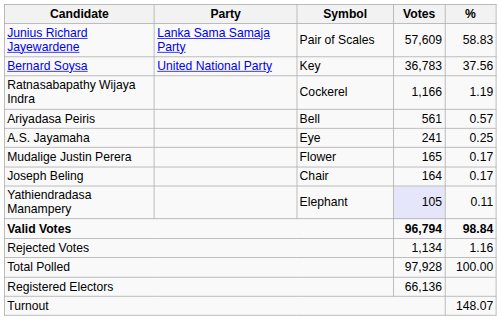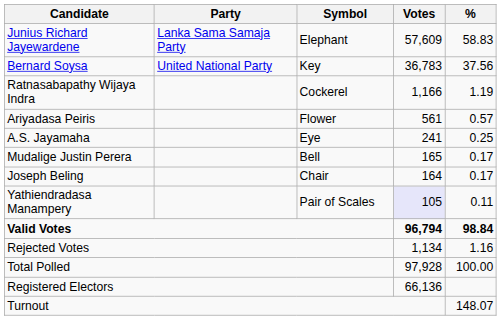 <table class="wikitable" border="1" style="text-align:right;">
 <tr>
 <th align=left width="190">Candidate</th>
 <th align=left width="180">Party</th>
 <th align=left width="120">Symbol</th>
 <th align=left width="60">Votes</th>
 <th align=left width="60">%</th>
 </tr>
 <tr>
 <td align=left><a href='#'>Junius Richard Jayewardene</a></td>
 <td align=left><a href='#'>Lanka Sama Samaja Party</a></td>
-<td align=left>Pair of Scales</td>
+<td align=left>Elephant</td>
 <td>57,609</td>
 <td>58.83</td>
 </tr>
 <tr>
 <td align=left><a href='#'>Bernard Soysa</a></td>
 <td align=left><a href='#'>United National Party</a></td>
 <td align=left>Key</td>
 <td>36,783</td>
 <td>37.56</td>
 </tr>
 <tr>
 <td align=left>Ratnasabapathy Wijaya Indra</td>
 <td></td>
 <td align=left>Cockerel</td>
 <td>1,166</td>
 <td>1.19</td>
 </tr>
 <tr>
 <td align=left>Ariyadasa Peiris</td>
 <td></td>
-<td align=left>Bell</td>
+<td align=left>Flower</td>
 <td>561</td>
 <td>0.57</td>
 </tr>
 <tr>
 <td align=left>A.S. Jayamaha</td>
 <td></td>
 <td align=left>Eye</td>
 <td>241</td>
 <td>0.25</td>
 </tr>
 <tr>
 <td align=left>Mudalige Justin Perera</td>
 <td></td>
-<td align=left>Flower</td>
+<td align=left>Bell</td>
 <td>165</td>
 <td>0.17</td>
 </tr>
 <tr>
 <td align=left>Joseph Beling</td>
 <td></td>
 <td align=left>Chair</td>
 <td>164</td>
 <td>0.17</td>
 </tr>
 <tr>
 <td align=left>Yathiendradasa Manampery</td>
 <td></td>
-<td align=left>Elephant</td>
+<td align=left>Pair of Scales</td>
 <td style="background: lavender;">105</td>
 <td>0.11</td>
 </tr>
 <tr>
 <td align=left colspan=3><strong>Valid Votes</strong></td>
 <td><strong>96,794</strong></td>
 <td><strong>98.84</strong></td>
 </tr>
 <tr>
 <td align=left colspan=3>Rejected Votes</td>
 <td>1,134</td>
 <td>1.16</td>
 </tr>
 <tr>
 <td align=left colspan=3>Total Polled</td>
 <td>97,928</td>
 <td>100.00</td>
 </tr>
 <tr>
 <td align=left colspan=3>Registered Electors</td>
 <td>66,136</td>
 <td></td>
 </tr>
 <tr>
 <td align=left colspan=4>Turnout</td>
 <td>148.07</td>
 </tr>
 </table>
